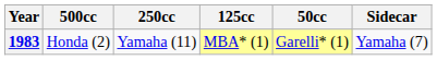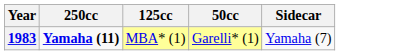 <table class="wikitable">
 <tr>
 <th>Year</th>
-<th>500cc</th>
 <th>250cc</th>
 <th>125cc</th>
 <th>50cc</th>
 <th>Sidecar</th>
 </tr>
 <tr>
 <th><a href='#'>1983</a></th>
-<td> <a href='#'>Honda</a> (2)</td>
-<td> <a href='#'>Yamaha</a> (11)</td>
+<td><strong> <a href='#'>Yamaha</a> (11)</strong></td>
 <td style="background:#ffff99;"> <a href='#'>MBA</a>* (1)</td>
 <td style="background:#ffff99;"> <a href='#'>Garelli</a>* (1)</td>
 <td> <a href='#'>Yamaha</a> (7)</td>
 </tr>
 </table>
